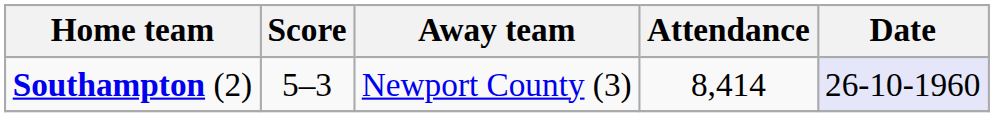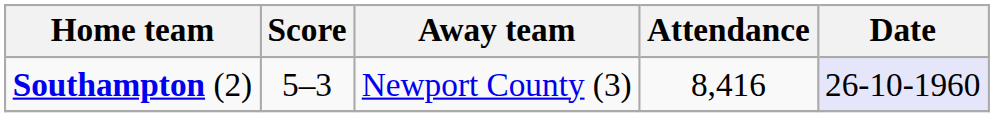 <table class="wikitable" style="text-align: center">
 <tr>
 <th>Home team</th>
 <th>Score</th>
 <th>Away team</th>
 <th>Attendance</th>
 <th>Date</th>
 </tr>
 <tr>
 <td><strong><a href='#'>Southampton</a></strong> (2)</td>
 <td>5–3</td>
 <td><a href='#'>Newport County</a> (3)</td>
-<td>8,414</td>
+<td>8,416</td>
 <td style="background: lavender;">26-10-1960</td>
 </tr>
 <tr>
 </tr>
 </table>
